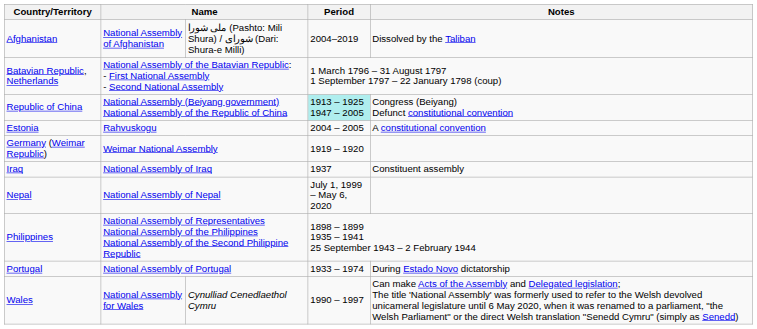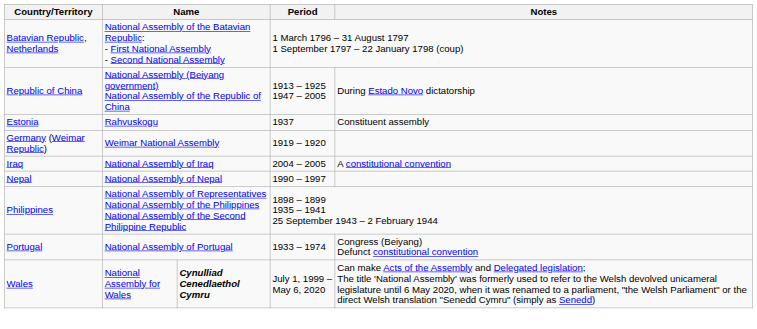 <table class="wikitable">
 <tr>
 <th>Country/Territory</th>
 <th colspan="2">Name</th>
 <th>Period</th>
 <th>Notes</th>
-</tr>
-<tr>
-<td><a href='#'>Afghanistan</a></td>
-<td><a href='#'>National Assembly of Afghanistan</a></td>
-<td>ملی شورا (Pashto: Mili Shura) / شورای (Dari: Shura-e Milli)</td>
-<td>2004–2019</td>
-<td>Dissolved by the <a href='#'>Taliban</a></td>
 </tr>
 <tr>
 <td><a href='#'>Batavian Republic</a>, <br><a href='#'>Netherlands</a></td>
 <td colspan="2"><a href='#'>National Assembly of the Batavian Republic</a>: <br>- <a href='#'>First National Assembly</a> <br>- <a href='#'>Second National Assembly</a></td>
 <td colspan="2">1 March 1796 – 31 August 1797<br> 1 September 1797 – 22 January 1798 (coup)</td>
 </tr>
 <tr>
 <td><a href='#'>Republic of China</a></td>
 <td colspan="2"><a href='#'>National Assembly (Beiyang government)</a><br><a href='#'>National Assembly of the Republic of China</a></td>
-<td style="background: paleturquoise;">1913 – 1925<br>1947 – 2005</td>
-<td>Congress (Beiyang)<br>Defunct <a href='#'>constitutional convention</a></td>
+<td>1913 – 1925<br>1947 – 2005</td>
+<td>During <a href='#'>Estado Novo</a> dictatorship</td>
 </tr>
 <tr>
 <td><a href='#'>Estonia</a></td>
 <td colspan="2"><a href='#'>Rahvuskogu</a></td>
-<td>2004 – 2005</td>
-<td>A <a href='#'>constitutional convention</a></td>
+<td>1937</td>
+<td>Constituent assembly</td>
 </tr>
 <tr>
 <td><a href='#'>Germany</a> (<a href='#'>Weimar Republic</a>)</td>
 <td colspan="2"><a href='#'>Weimar National Assembly</a></td>
 <td>1919 – 1920</td>
 <td></td>
 </tr>
 <tr>
 <td><a href='#'>Iraq</a></td>
 <td colspan="2"><a href='#'>National Assembly of Iraq</a></td>
-<td>1937</td>
-<td>Constituent assembly</td>
+<td>2004 – 2005</td>
+<td>A <a href='#'>constitutional convention</a></td>
 </tr>
 <tr>
 <td><a href='#'>Nepal</a></td>
 <td colspan="2"><a href='#'>National Assembly of Nepal</a></td>
-<td>July 1, 1999 – May 6, 2020</td>
+<td>1990 – 1997</td>
 <td></td>
 </tr>
 <tr>
 <td><a href='#'>Philippines</a></td>
 <td colspan="2"><a href='#'>National Assembly of Representatives</a><br> <a href='#'>National Assembly of the Philippines</a><br> <a href='#'>National Assembly of the Second Philippine Republic</a></td>
 <td colspan="2">1898 – 1899 <br> 1935 – 1941 <br> 25 September 1943 – 2 February 1944</td>
 </tr>
 <tr>
 <td><a href='#'>Portugal</a></td>
 <td colspan="2"><a href='#'>National Assembly of Portugal</a></td>
 <td>1933 – 1974</td>
-<td>During <a href='#'>Estado Novo</a> dictatorship</td>
+<td>Congress (Beiyang)<br>Defunct <a href='#'>constitutional convention</a></td>
 </tr>
 <tr>
 <td><a href='#'>Wales</a></td>
 <td><a href='#'>National Assembly for Wales</a></td>
-<td><em>Cynulliad Cenedlaethol Cymru</em></td>
-<td>1990 – 1997</td>
+<td><strong><em>Cynulliad Cenedlaethol Cymru</em></strong></td>
+<td>July 1, 1999 – May 6, 2020</td>
 <td>Can make <a href='#'>Acts of the Assembly</a> and <a href='#'>Delegated legislation</a>; <br>The title 'National Assembly' was formerly used to refer to the Welsh devolved unicameral legislature until 6 May 2020, when it was renamed to a parliament, "the Welsh Parliament" or the direct Welsh translation "Senedd Cymru" (simply as <a href='#'>Senedd</a>)</td>
 </tr>
 </table>
